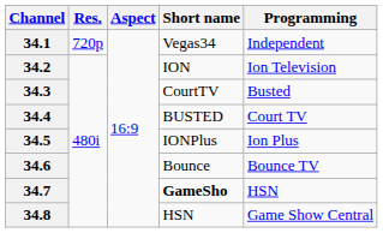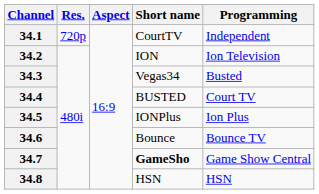 <table class="wikitable">
 <tr>
 <th scope = "col"><a href='#'>Channel</a></th>
 <th scope = "col"><a href='#'>Res.</a></th>
 <th scope = "col"><a href='#'>Aspect</a></th>
 <th scope = "col">Short name</th>
 <th scope = "col">Programming</th>
 </tr>
 <tr>
 <th scope = "row">34.1</th>
 <td><a href='#'>720p</a></td>
 <td rowspan="8"><a href='#'>16:9</a></td>
-<td>Vegas34</td>
+<td>CourtTV</td>
 <td><a href='#'>Independent</a></td>
 </tr>
 <tr>
 <th scope = "row">34.2</th>
 <td rowspan="7"><a href='#'>480i</a></td>
 <td>ION</td>
 <td><a href='#'>Ion Television</a></td>
 </tr>
 <tr>
 <th scope = "row">34.3</th>
-<td>CourtTV</td>
+<td>Vegas34</td>
 <td><a href='#'>Busted</a></td>
 </tr>
 <tr>
 <th scope = "row">34.4</th>
 <td>BUSTED</td>
 <td><a href='#'>Court TV</a></td>
 </tr>
 <tr>
 <th scope = "row">34.5</th>
 <td>IONPlus</td>
 <td><a href='#'>Ion Plus</a></td>
 </tr>
 <tr>
 <th scope = "row">34.6</th>
 <td>Bounce</td>
 <td><a href='#'>Bounce TV</a></td>
 </tr>
 <tr>
 <th scope = "row">34.7</th>
 <td><strong>GameSho</strong></td>
-<td><a href='#'>HSN</a></td>
+<td><a href='#'>Game Show Central</a></td>
 </tr>
 <tr>
 <th scope = "row">34.8</th>
 <td>HSN</td>
-<td><a href='#'>Game Show Central</a></td>
+<td><a href='#'>HSN</a></td>
 </tr>
 </table>
